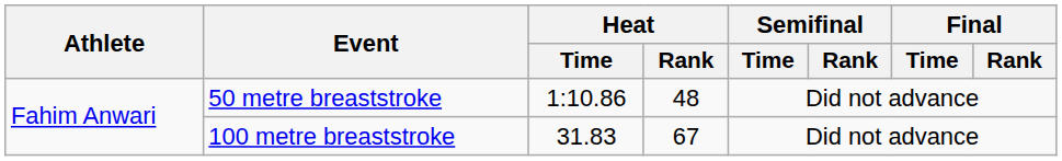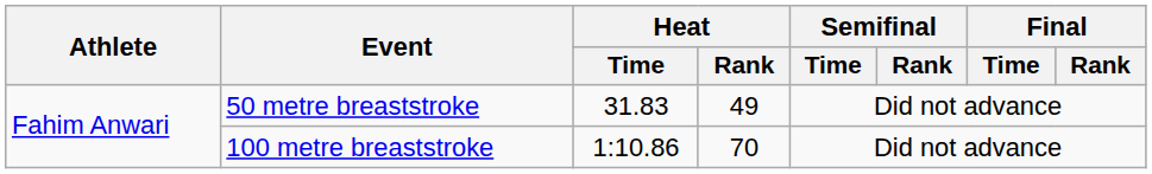 <table class="wikitable" style="text-align:center; font-size:90%; width:50%;">
 <tr>
 <th rowspan="2">Athlete</th>
 <th rowspan="2">Event</th>
 <th colspan="2">Heat</th>
 <th colspan="2">Semifinal</th>
 <th colspan="2">Final</th>
 </tr>
 <tr style="font-size:95%">
 <th>Time</th>
 <th>Rank</th>
 <th>Time</th>
 <th>Rank</th>
 <th>Time</th>
 <th>Rank</th>
 </tr>
 <tr>
 <td align=left rowspan=2><a href='#'>Fahim Anwari</a></td>
 <td align=left><a href='#'>50 metre breaststroke</a></td>
-<td>1:10.86</td>
-<td>48</td>
+<td>31.83</td>
+<td>49</td>
 <td colspan="4">Did not advance</td>
 </tr>
 <tr>
 <td align=left><a href='#'>100 metre breaststroke</a></td>
-<td>31.83</td>
-<td>67</td>
+<td>1:10.86</td>
+<td>70</td>
 <td colspan="4">Did not advance</td>
 </tr>
 </table>
